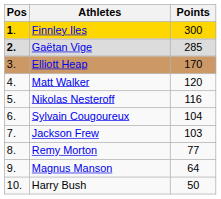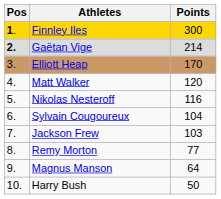 <table style="background: #f9f9f9" class=wikitable>
 <tr>
 <th width=20>Pos</th>
 <th width=200>Athletes</th>
 <th width=60>Points</th>
 </tr>
 <tr bgcolor=gold>
 <td><strong>1</strong>.</td>
 <td> <a href='#'>Finnley Iles</a></td>
 <td align=center>300</td>
 </tr>
 <tr bgcolor=DCDCDC>
 <td><strong>2.</strong></td>
 <td> <a href='#'>Gaëtan Vige</a></td>
-<td align=center>285</td>
+<td align=center>214</td>
 </tr>
 <tr bgcolor=CC9966>
 <td>3.</td>
 <td> <a href='#'>Elliott Heap</a></td>
 <td align=center>170</td>
 </tr>
 <tr>
 <td>4.</td>
 <td> <a href='#'>Matt Walker</a></td>
 <td align=center>120</td>
 </tr>
 <tr>
 <td>5.</td>
 <td> <a href='#'>Nikolas Nesteroff</a></td>
 <td align=center>116</td>
 </tr>
 <tr>
 <td>6.</td>
 <td> <a href='#'>Sylvain Cougoureux</a></td>
 <td align=center>104</td>
 </tr>
 <tr>
 <td>7.</td>
 <td> <a href='#'>Jackson Frew</a></td>
 <td align=center>103</td>
 </tr>
 <tr>
 <td>8.</td>
 <td> <a href='#'>Remy Morton</a></td>
 <td align=center>77</td>
 </tr>
 <tr>
 <td>9.</td>
 <td> <a href='#'>Magnus Manson</a></td>
 <td align=center>64</td>
 </tr>
 <tr>
 <td>10.</td>
 <td> Harry Bush</td>
 <td align=center>50</td>
 </tr>
 </table>
